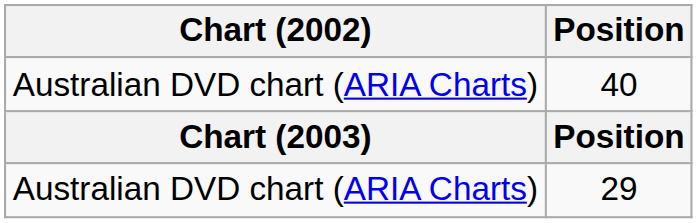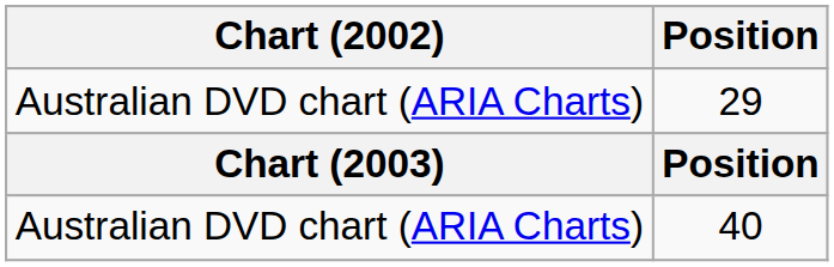 <table class="wikitable">
 <tr>
 <th>Chart (2002)</th>
 <th>Position</th>
 </tr>
 <tr>
 <td>Australian DVD chart (<a href='#'>ARIA Charts</a>)</td>
-<td align="center">40</td>
+<td align="center">29</td>
 </tr>
 <tr>
 <th>Chart (2003)</th>
 <th>Position</th>
 </tr>
 <tr>
 <td>Australian DVD chart (<a href='#'>ARIA Charts</a>)</td>
-<td align="center">29</td>
+<td align="center">40</td>
 </tr>
 </table>
